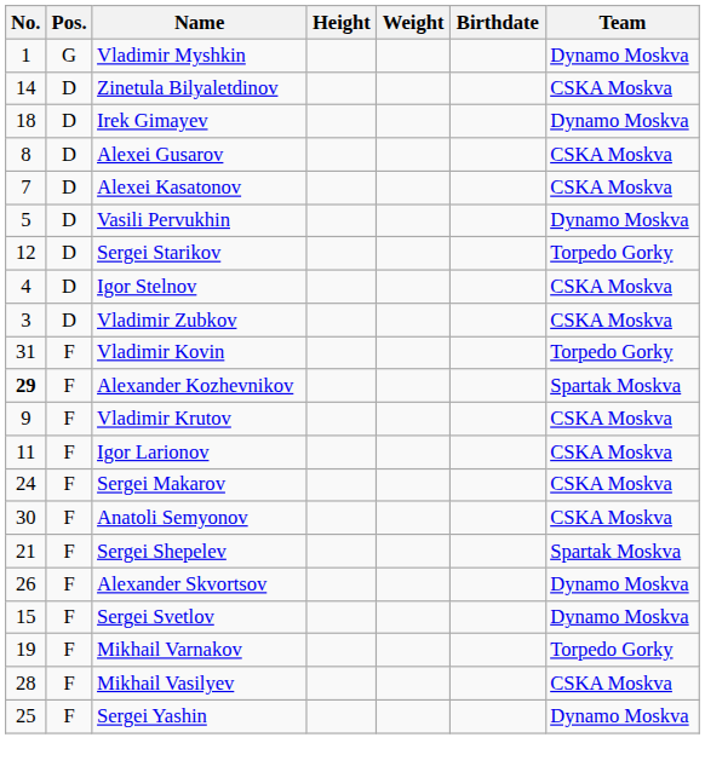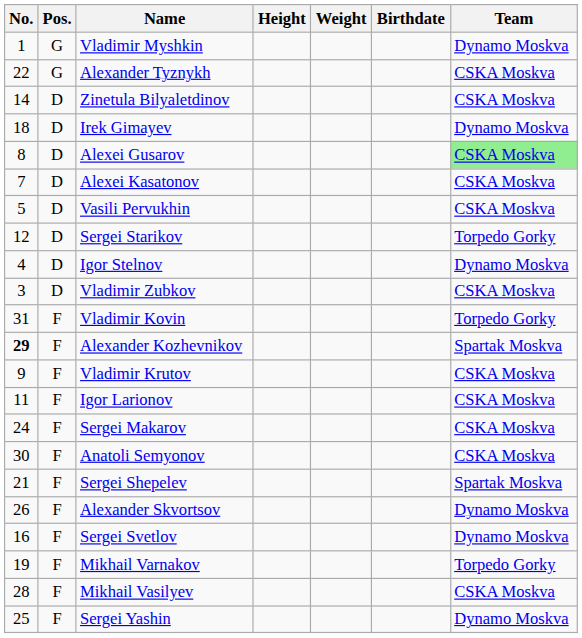 <table class="wikitable sortable" width="80%" style="font-size: 90%; text-align: center;">
 <tr>
 <th>No.</th>
 <th>Pos.</th>
 <th>Name</th>
 <th>Height</th>
 <th>Weight</th>
 <th>Birthdate</th>
 <th>Team</th>
 </tr>
 <tr>
 <td>1</td>
 <td>G</td>
 <td style="text-align:left;"><a href='#'>Vladimir Myshkin</a></td>
 <td></td>
 <td></td>
 <td style="text-align:right;"></td>
 <td style="text-align:left;"> <a href='#'>Dynamo Moskva</a></td>
+</tr>
+<tr>
+<td>22</td>
+<td>G</td>
+<td style="text-align:left;"><a href='#'>Alexander Tyznykh</a></td>
+<td></td>
+<td></td>
+<td style="text-align:right;"></td>
+<td style="text-align:left;"> <a href='#'>CSKA Moskva</a></td>
 </tr>
 <tr>
 <td>14</td>
 <td>D</td>
 <td style="text-align:left;"><a href='#'>Zinetula Bilyaletdinov</a></td>
 <td></td>
 <td></td>
 <td style="text-align:right;"></td>
 <td style="text-align:left;"> <a href='#'>CSKA Moskva</a></td>
 </tr>
 <tr>
 <td>18</td>
 <td>D</td>
 <td style="text-align:left;"><a href='#'>Irek Gimayev</a></td>
 <td></td>
 <td></td>
 <td style="text-align:right;"></td>
 <td style="text-align:left;"> <a href='#'>Dynamo Moskva</a></td>
 </tr>
 <tr>
 <td>8</td>
 <td>D</td>
 <td style="text-align:left;"><a href='#'>Alexei Gusarov</a></td>
 <td></td>
 <td></td>
 <td style="text-align:right;"></td>
-<td style="text-align:left;"> <a href='#'>CSKA Moskva</a></td>
+<td style="background: lightgreen; text-align:left;"> <a href='#'>CSKA Moskva</a></td>
 </tr>
 <tr>
 <td>7</td>
 <td>D</td>
 <td style="text-align:left;"><a href='#'>Alexei Kasatonov</a></td>
 <td></td>
 <td></td>
 <td style="text-align:right;"></td>
 <td style="text-align:left;"> <a href='#'>CSKA Moskva</a></td>
 </tr>
 <tr>
 <td>5</td>
 <td>D</td>
 <td style="text-align:left;"><a href='#'>Vasili Pervukhin</a></td>
 <td></td>
 <td></td>
 <td style="text-align:right;"></td>
-<td style="text-align:left;"> <a href='#'>Dynamo Moskva</a></td>
+<td style="text-align:left;"> <a href='#'>CSKA Moskva</a></td>
 </tr>
 <tr>
 <td>12</td>
 <td>D</td>
 <td style="text-align:left;"><a href='#'>Sergei Starikov</a></td>
 <td></td>
 <td></td>
 <td style="text-align:right;"></td>
 <td style="text-align:left;"> <a href='#'>Torpedo Gorky</a></td>
 </tr>
 <tr>
 <td>4</td>
 <td>D</td>
 <td style="text-align:left;"><a href='#'>Igor Stelnov</a></td>
 <td></td>
 <td></td>
 <td style="text-align:right;"></td>
-<td style="text-align:left;"> <a href='#'>CSKA Moskva</a></td>
+<td style="text-align:left;"> <a href='#'>Dynamo Moskva</a></td>
 </tr>
 <tr>
 <td>3</td>
 <td>D</td>
 <td style="text-align:left;"><a href='#'>Vladimir Zubkov</a></td>
 <td></td>
 <td></td>
 <td style="text-align:right;"></td>
 <td style="text-align:left;"> <a href='#'>CSKA Moskva</a></td>
 </tr>
 <tr>
 <td>31</td>
 <td>F</td>
 <td style="text-align:left;"><a href='#'>Vladimir Kovin</a></td>
 <td></td>
 <td></td>
 <td style="text-align:right;"></td>
 <td style="text-align:left;"> <a href='#'>Torpedo Gorky</a></td>
 </tr>
 <tr>
 <td><strong>29</strong></td>
 <td>F</td>
 <td style="text-align:left;"><a href='#'>Alexander Kozhevnikov</a></td>
 <td></td>
 <td></td>
 <td style="text-align:right;"></td>
 <td style="text-align:left;"> <a href='#'>Spartak Moskva</a></td>
 </tr>
 <tr>
 <td>9</td>
 <td>F</td>
 <td style="text-align:left;"><a href='#'>Vladimir Krutov</a></td>
 <td></td>
 <td></td>
 <td style="text-align:right;"></td>
 <td style="text-align:left;"> <a href='#'>CSKA Moskva</a></td>
 </tr>
 <tr>
 <td>11</td>
 <td>F</td>
 <td style="text-align:left;"><a href='#'>Igor Larionov</a></td>
 <td></td>
 <td></td>
 <td style="text-align:right;"></td>
 <td style="text-align:left;"> <a href='#'>CSKA Moskva</a></td>
 </tr>
 <tr>
 <td>24</td>
 <td>F</td>
 <td style="text-align:left;"><a href='#'>Sergei Makarov</a></td>
 <td></td>
 <td></td>
 <td style="text-align:right;"></td>
 <td style="text-align:left;"> <a href='#'>CSKA Moskva</a></td>
 </tr>
 <tr>
 <td>30</td>
 <td>F</td>
 <td style="text-align:left;"><a href='#'>Anatoli Semyonov</a></td>
 <td></td>
 <td></td>
 <td style="text-align:right;"></td>
 <td style="text-align:left;"> <a href='#'>CSKA Moskva</a></td>
 </tr>
 <tr>
 <td>21</td>
 <td>F</td>
 <td style="text-align:left;"><a href='#'>Sergei Shepelev</a></td>
 <td></td>
 <td></td>
 <td style="text-align:right;"></td>
 <td style="text-align:left;"> <a href='#'>Spartak Moskva</a></td>
 </tr>
 <tr>
 <td>26</td>
 <td>F</td>
 <td style="text-align:left;"><a href='#'>Alexander Skvortsov</a></td>
 <td></td>
 <td></td>
 <td style="text-align:right;"></td>
 <td style="text-align:left;"> <a href='#'>Dynamo Moskva</a></td>
 </tr>
 <tr>
-<td>15</td>
+<td>16</td>
 <td>F</td>
 <td style="text-align:left;"><a href='#'>Sergei Svetlov</a></td>
 <td></td>
 <td></td>
 <td style="text-align:right;"></td>
 <td style="text-align:left;"> <a href='#'>Dynamo Moskva</a></td>
 </tr>
 <tr>
 <td>19</td>
 <td>F</td>
 <td style="text-align:left;"><a href='#'>Mikhail Varnakov</a></td>
 <td></td>
 <td></td>
 <td style="text-align:right;"></td>
 <td style="text-align:left;"> <a href='#'>Torpedo Gorky</a></td>
 </tr>
 <tr>
 <td>28</td>
 <td>F</td>
 <td style="text-align:left;"><a href='#'>Mikhail Vasilyev</a></td>
 <td></td>
 <td></td>
 <td style="text-align:right;"></td>
 <td style="text-align:left;"> <a href='#'>CSKA Moskva</a></td>
 </tr>
 <tr>
 <td>25</td>
 <td>F</td>
 <td style="text-align:left;"><a href='#'>Sergei Yashin</a></td>
 <td></td>
 <td></td>
 <td style="text-align:right;"></td>
 <td style="text-align:left;"> <a href='#'>Dynamo Moskva</a></td>
 </tr>
 </table>
